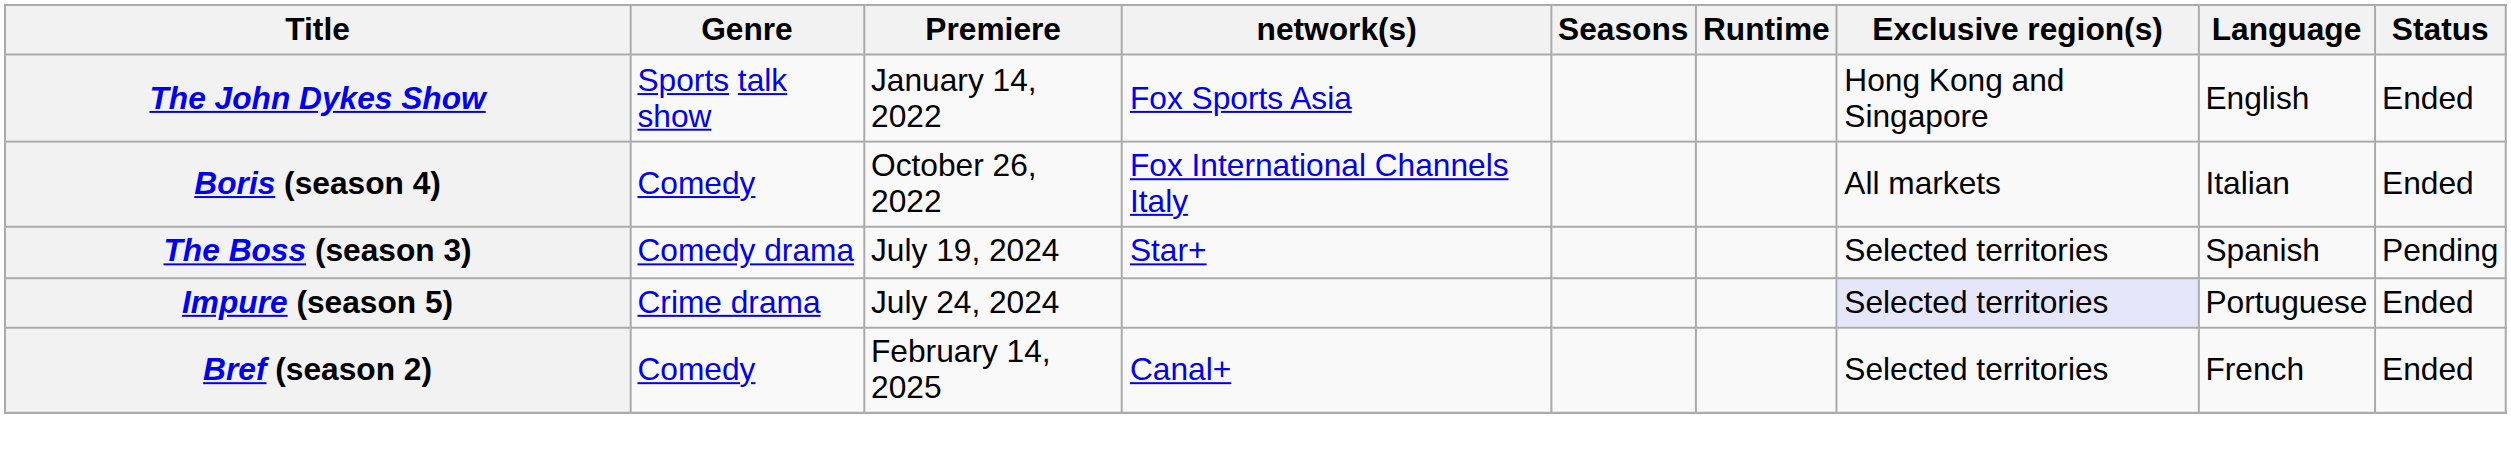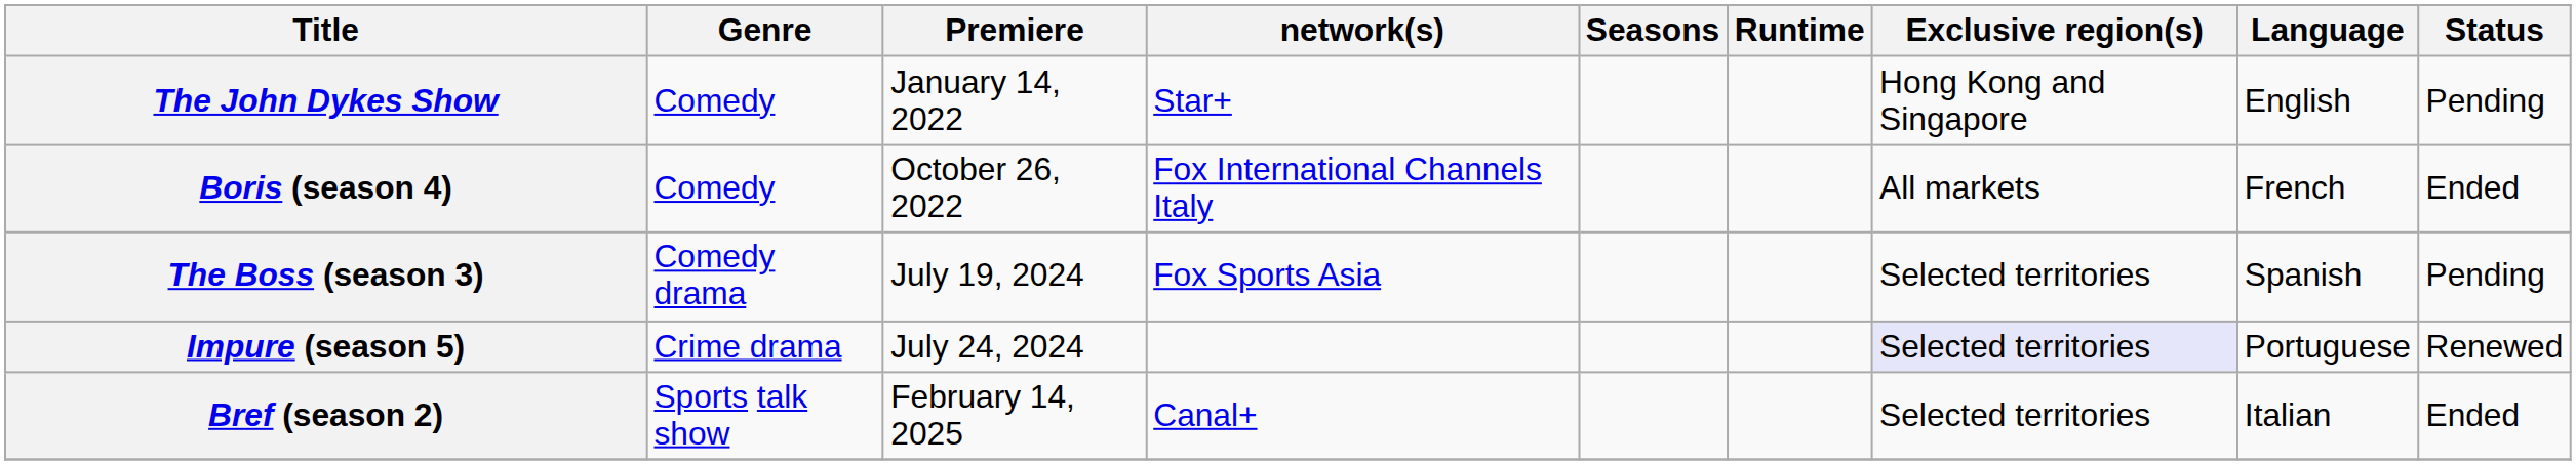 <table class="wikitable plainrowheaders sortable" style="width:100%;">
 <tr>
 <th style="width:25%;">Title</th>
 <th>Genre</th>
 <th>Premiere</th>
 <th> network(s)</th>
 <th>Seasons</th>
 <th>Runtime</th>
 <th>Exclusive region(s)</th>
 <th>Language</th>
 <th>Status</th>
 </tr>
 <tr>
 <th scope="row"><em><a href='#'>The John Dykes Show</a></em></th>
-<td><a href='#'>Sports</a> <a href='#'>talk show</a></td>
+<td><a href='#'>Comedy</a></td>
 <td>January 14, 2022</td>
-<td><a href='#'>Fox Sports Asia</a></td>
+<td><a href='#'>Star+</a></td>
 <td></td>
 <td></td>
 <td>Hong Kong and Singapore</td>
 <td>English</td>
-<td>Ended</td>
+<td>Pending</td>
 </tr>
 <tr>
 <th scope="row"><em><a href='#'>Boris</a></em> (season 4)</th>
 <td><a href='#'>Comedy</a></td>
 <td>October 26, 2022</td>
 <td><a href='#'>Fox International Channels Italy</a></td>
 <td></td>
 <td></td>
 <td>All markets</td>
-<td>Italian</td>
+<td>French</td>
 <td>Ended</td>
 </tr>
 <tr>
 <th scope="row"><em><a href='#'>The Boss</a></em> (season 3)</th>
 <td><a href='#'>Comedy drama</a></td>
 <td>July 19, 2024</td>
-<td><a href='#'>Star+</a></td>
+<td><a href='#'>Fox Sports Asia</a></td>
 <td></td>
 <td></td>
 <td>Selected territories</td>
 <td>Spanish</td>
 <td>Pending</td>
 </tr>
 <tr>
 <th scope="row"><em><a href='#'>Impure</a></em> (season 5)</th>
 <td><a href='#'>Crime drama</a></td>
 <td>July 24, 2024</td>
 <td></td>
 <td></td>
 <td></td>
 <td style="background: lavender;">Selected territories</td>
 <td>Portuguese</td>
-<td>Ended</td>
+<td>Renewed</td>
 </tr>
 <tr>
 <th scope="row"><em><a href='#'>Bref</a></em> (season 2)</th>
-<td><a href='#'>Comedy</a></td>
+<td><a href='#'>Sports</a> <a href='#'>talk show</a></td>
 <td>February 14, 2025</td>
 <td><a href='#'>Canal+</a></td>
 <td></td>
 <td></td>
 <td>Selected territories</td>
-<td>French</td>
+<td>Italian</td>
 <td>Ended</td>
 </tr>
 <tr>
 </tr>
 </table>
